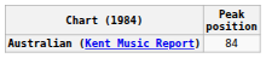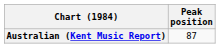 <table class="wikitable sortable plainrowheaders">
 <tr>
 <th scope="col">Chart (1984)</th>
 <th scope="col">Peak<br>position</th>
 </tr>
 <tr>
 <th scope="row">Australian (<a href='#'>Kent Music Report</a>)</th>
-<td style="text-align:center;">84</td>
+<td style="text-align:center;">87</td>
 </tr>
 </table>
